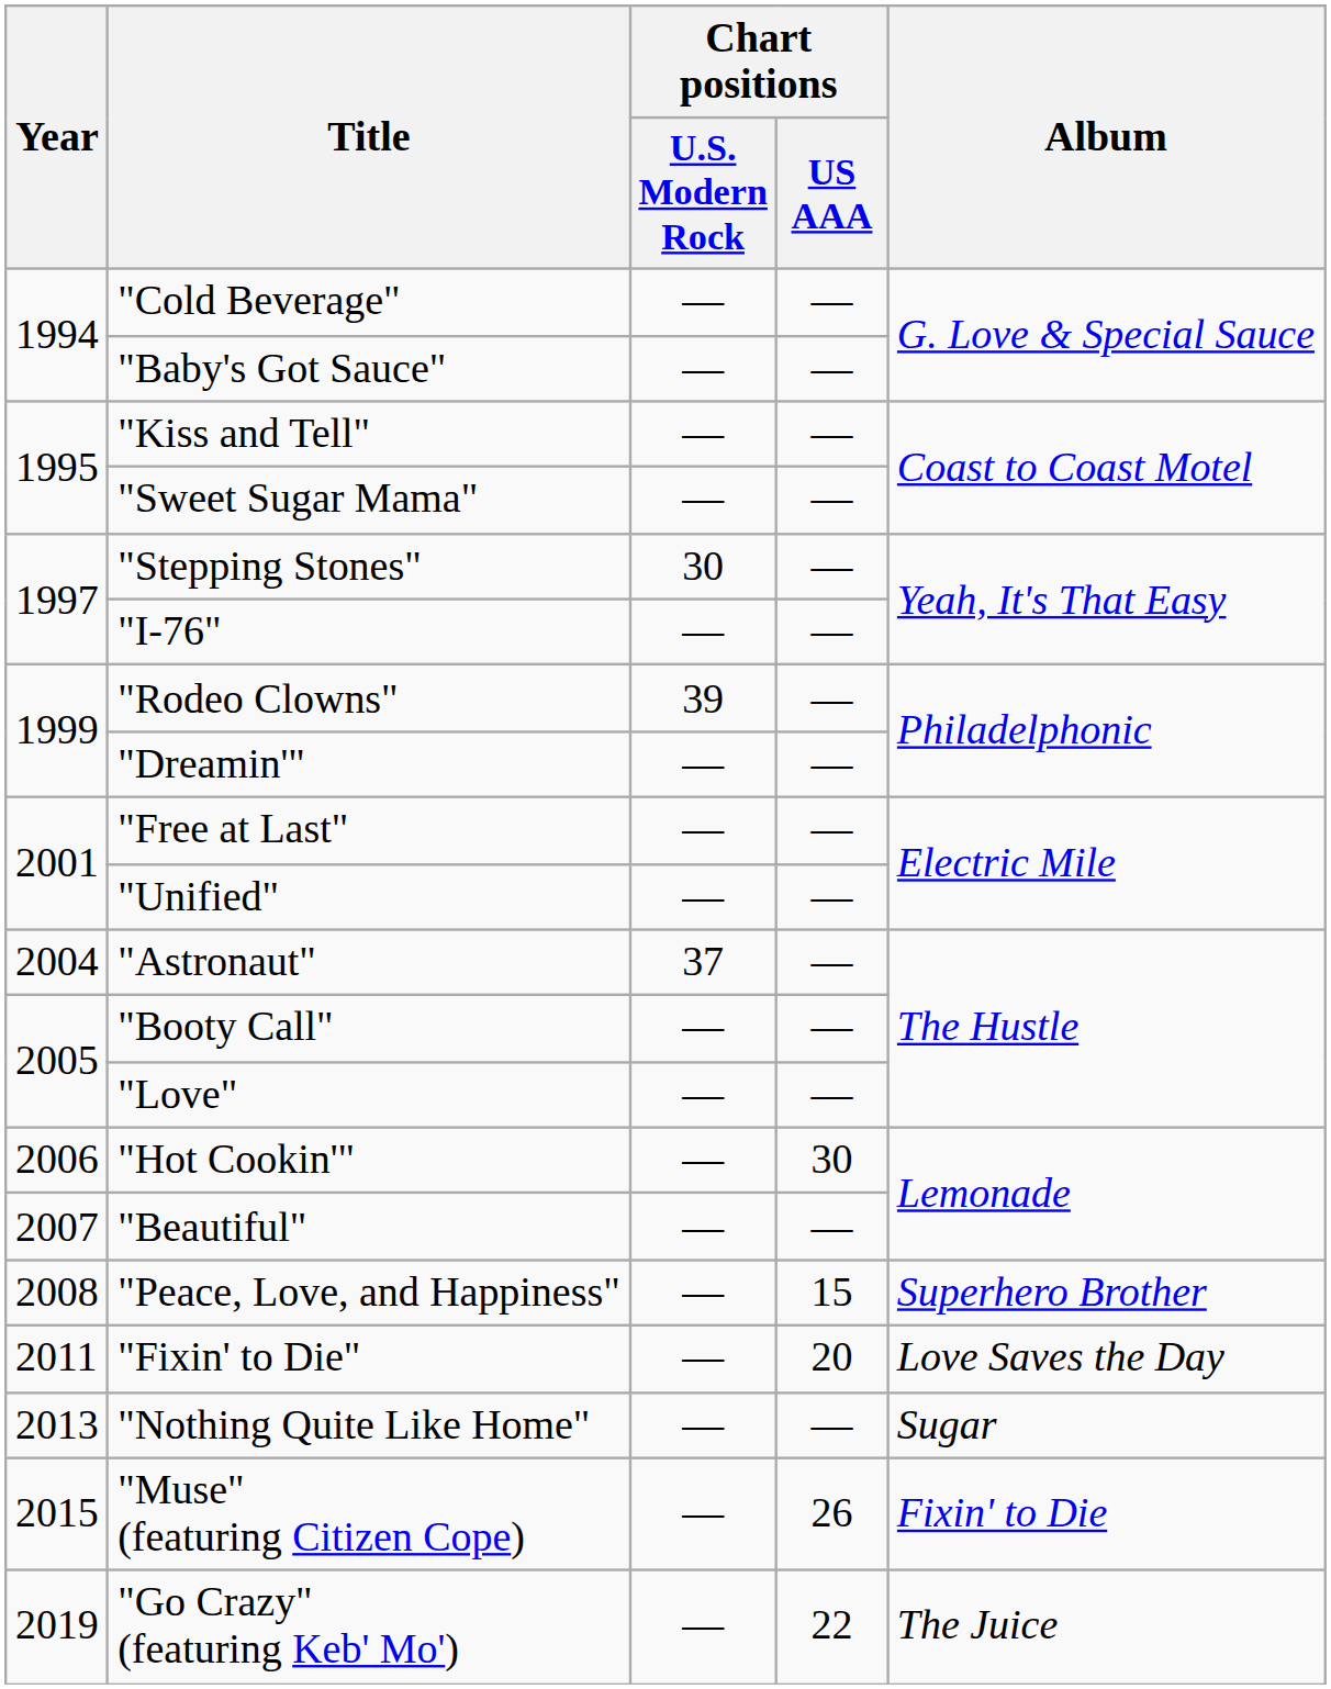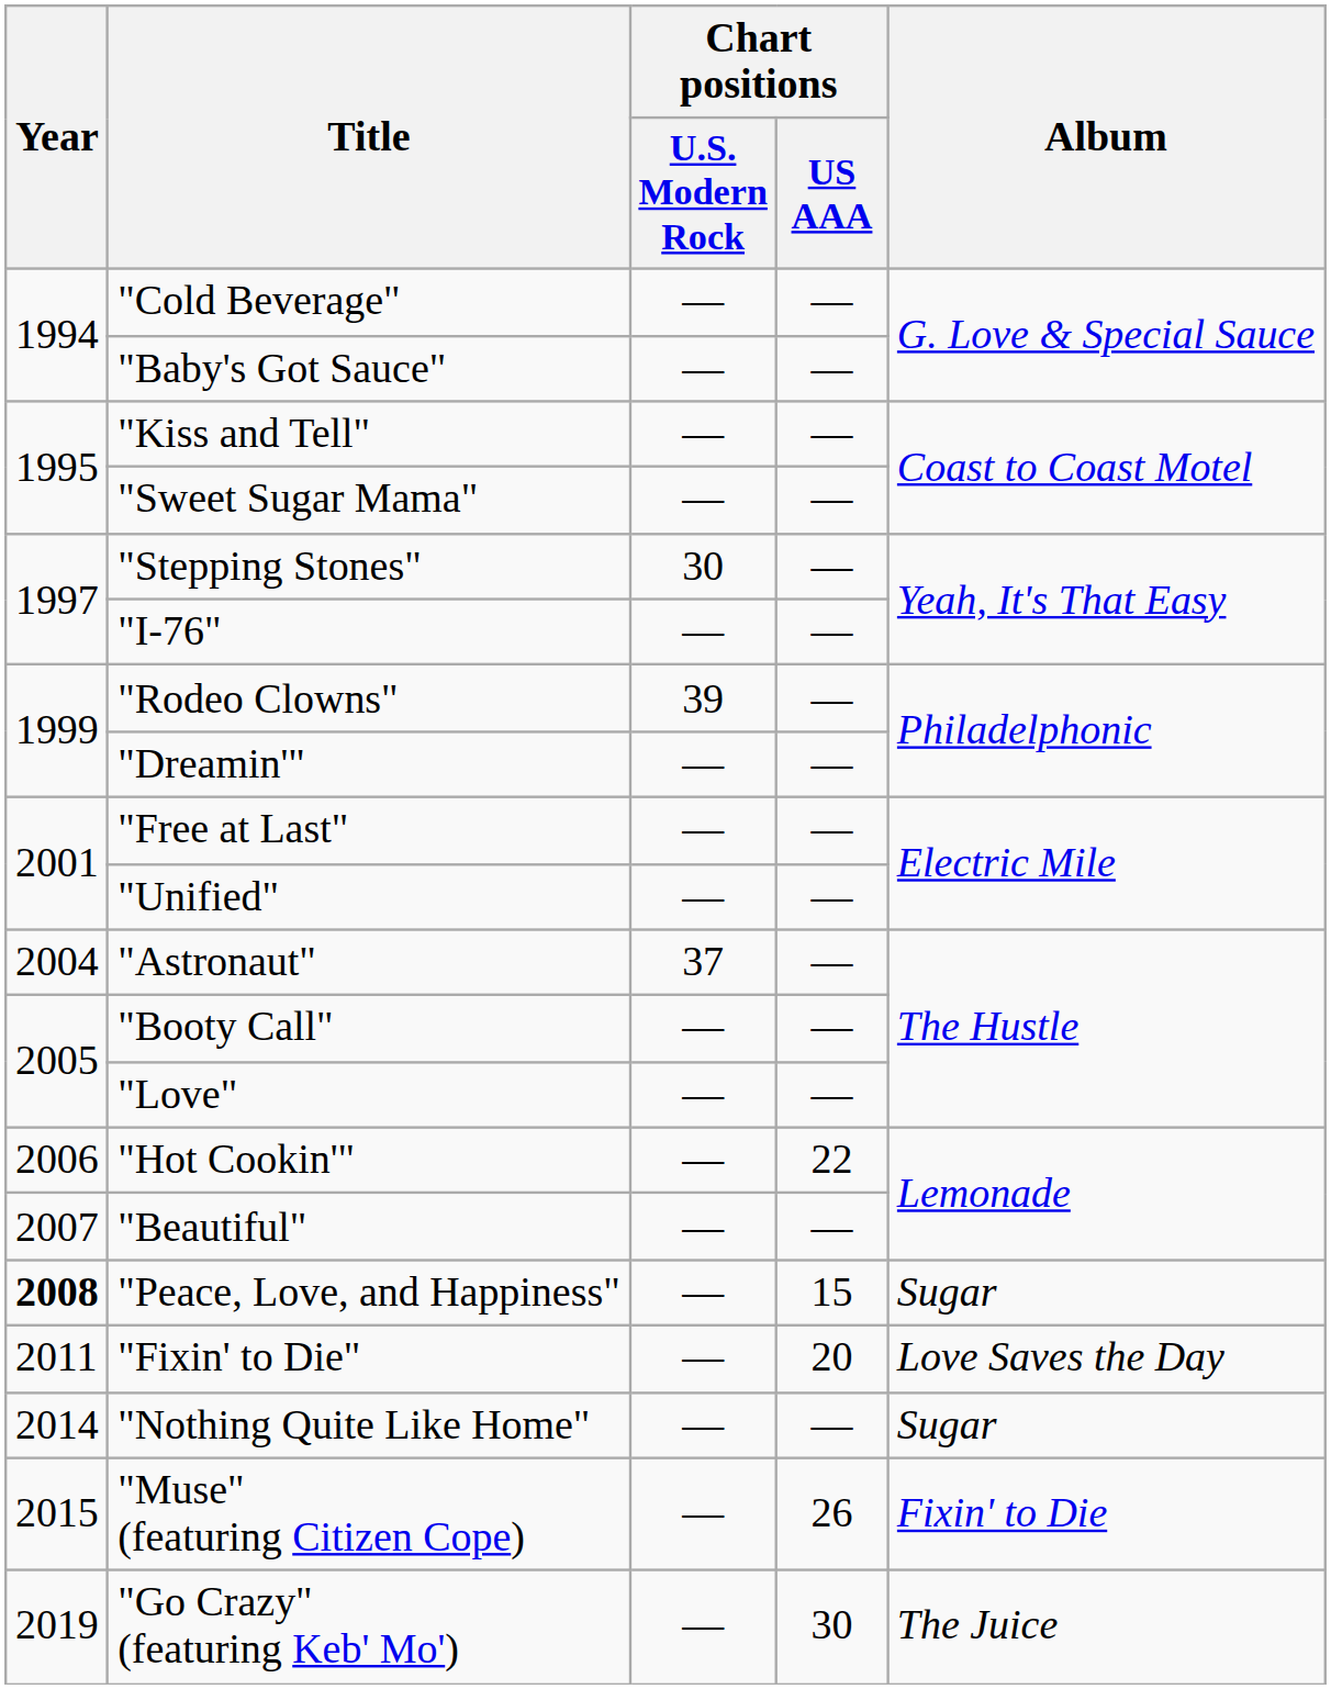 <table class="wikitable">
 <tr>
 <th rowspan="2">Year</th>
 <th rowspan="2">Title</th>
 <th colspan="2">Chart positions</th>
 <th rowspan="2">Album</th>
 </tr>
 <tr>
 <th scope="col" style="width:2.5em;font-size:90%;"><a href='#'>U.S. Modern Rock</a></th>
 <th scope="col" style="width:2.5em;font-size:90%;"><a href='#'>US<br>AAA</a><br></th>
 </tr>
 <tr>
 <td rowspan="2">1994</td>
 <td>"Cold Beverage"</td>
 <td style="text-align:center;">—</td>
 <td style="text-align:center;">—</td>
 <td rowspan="2"><em><a href='#'>G. Love & Special Sauce</a></em></td>
 </tr>
 <tr>
 <td>"Baby's Got Sauce"</td>
 <td style="text-align:center;">—</td>
 <td style="text-align:center;">—</td>
 </tr>
 <tr>
 <td rowspan="2">1995</td>
 <td>"Kiss and Tell"</td>
 <td style="text-align:center;">—</td>
 <td style="text-align:center;">—</td>
 <td rowspan="2"><em><a href='#'>Coast to Coast Motel</a></em></td>
 </tr>
 <tr>
 <td>"Sweet Sugar Mama"</td>
 <td style="text-align:center;">—</td>
 <td style="text-align:center;">—</td>
 </tr>
 <tr>
 <td rowspan="2">1997</td>
 <td>"Stepping Stones"</td>
 <td style="text-align:center;">30</td>
 <td style="text-align:center;">—</td>
 <td rowspan="2"><em><a href='#'>Yeah, It's That Easy</a></em></td>
 </tr>
 <tr>
 <td>"I-76"</td>
 <td style="text-align:center;">—</td>
 <td style="text-align:center;">—</td>
 </tr>
 <tr>
 <td rowspan="2">1999</td>
 <td>"Rodeo Clowns"</td>
 <td style="text-align:center;">39</td>
 <td style="text-align:center;">—</td>
 <td rowspan="2"><em><a href='#'>Philadelphonic</a></em></td>
 </tr>
 <tr>
 <td>"Dreamin'"</td>
 <td style="text-align:center;">—</td>
 <td style="text-align:center;">—</td>
 </tr>
 <tr>
 <td rowspan="2">2001</td>
 <td>"Free at Last"</td>
 <td style="text-align:center;">—</td>
 <td style="text-align:center;">—</td>
 <td rowspan="2"><em><a href='#'>Electric Mile</a></em></td>
 </tr>
 <tr>
 <td>"Unified"</td>
 <td style="text-align:center;">—</td>
 <td style="text-align:center;">—</td>
 </tr>
 <tr>
 <td>2004</td>
 <td>"Astronaut"</td>
 <td style="text-align:center;">37</td>
 <td style="text-align:center;">—</td>
 <td rowspan="3"><em><a href='#'>The Hustle</a></em></td>
 </tr>
 <tr>
 <td rowspan="2">2005</td>
 <td>"Booty Call"</td>
 <td style="text-align:center;">—</td>
 <td style="text-align:center;">—</td>
 </tr>
 <tr>
 <td>"Love"</td>
 <td style="text-align:center;">—</td>
 <td style="text-align:center;">—</td>
 </tr>
 <tr>
 <td>2006</td>
 <td>"Hot Cookin'"</td>
 <td style="text-align:center;">—</td>
-<td style="text-align:center;">30</td>
+<td style="text-align:center;">22</td>
 <td rowspan="2"><em><a href='#'>Lemonade</a></em></td>
 </tr>
 <tr>
 <td>2007</td>
 <td>"Beautiful"</td>
 <td style="text-align:center;">—</td>
 <td style="text-align:center;">—</td>
 </tr>
 <tr>
-<td>2008</td>
+<td><strong>2008</strong></td>
 <td>"Peace, Love, and Happiness"</td>
 <td style="text-align:center;">—</td>
 <td style="text-align:center;">15</td>
-<td><em><a href='#'>Superhero Brother</a></em></td>
+<td><em>Sugar</em></td>
 </tr>
 <tr>
 <td>2011</td>
 <td>"Fixin' to Die"</td>
 <td style="text-align:center;">—</td>
 <td style="text-align:center;">20</td>
 <td><em>Love Saves the Day</em></td>
 </tr>
 <tr>
-<td>2013</td>
+<td>2014</td>
 <td>"Nothing Quite Like Home"</td>
 <td style="text-align:center;">—</td>
 <td style="text-align:center;">—</td>
 <td><em>Sugar</em></td>
 </tr>
 <tr>
 <td>2015</td>
 <td>"Muse"<br><span>(featuring <a href='#'>Citizen Cope</a>)</span></td>
 <td style="text-align:center;">—</td>
 <td style="text-align:center;">26</td>
 <td><em><a href='#'>Fixin' to Die</a></em></td>
 </tr>
 <tr>
 <td>2019</td>
 <td>"Go Crazy"<br><span>(featuring <a href='#'>Keb' Mo'</a>)</span></td>
 <td style="text-align:center;">—</td>
-<td style="text-align:center;">22</td>
+<td style="text-align:center;">30</td>
 <td><em>The Juice</em></td>
 </tr>
 </table>
